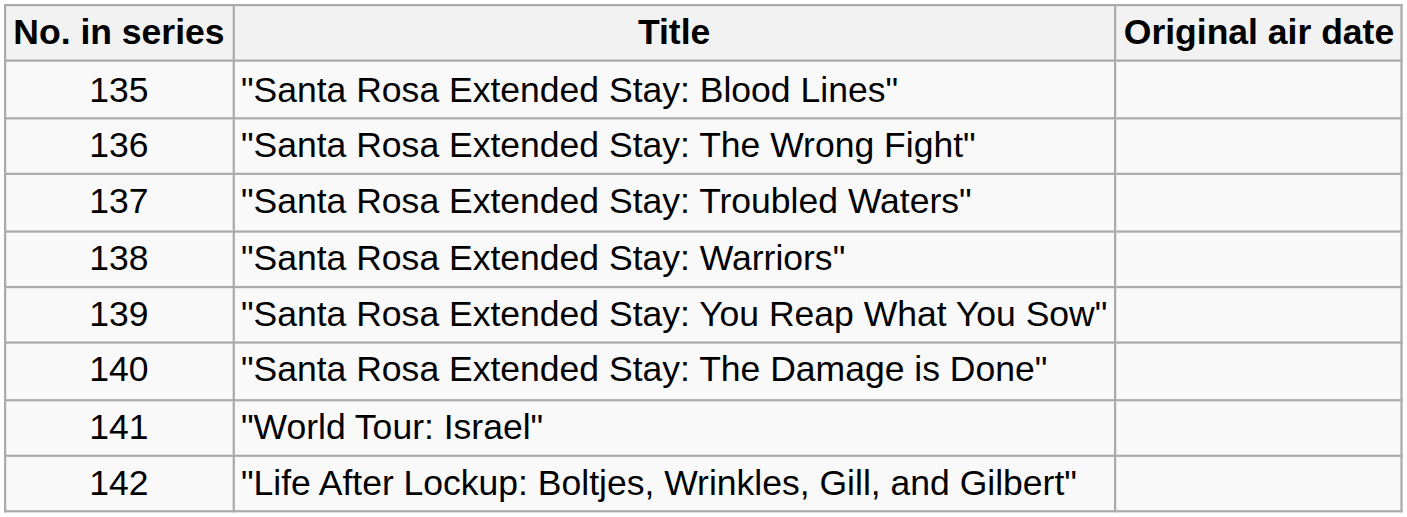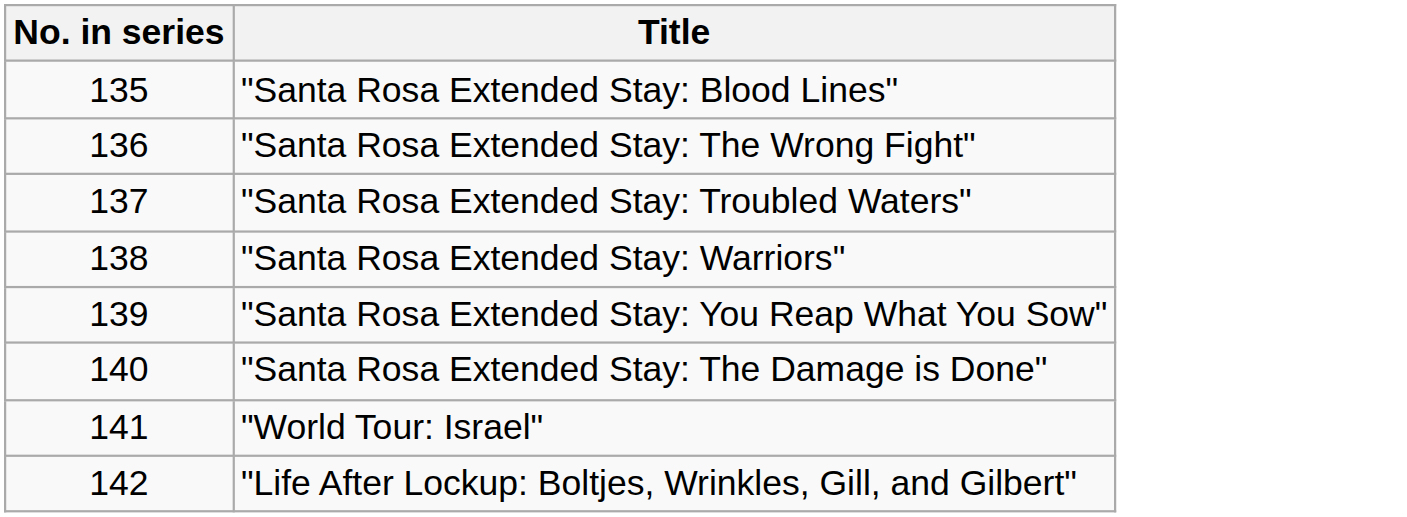 <table class="wikitable plainrowheaders" style="text-align:center">
 <tr>
 <th scope="col">No. in series</th>
 <th scope="col">Title</th>
-<th scope="col">Original air date</th>
 </tr>
 <tr>
 <td scope="row">135</td>
 <td style="text-align:left">"Santa Rosa Extended Stay: Blood Lines"</td>
-<td></td>
 </tr>
 <tr>
 <td scope="row">136</td>
 <td style="text-align:left">"Santa Rosa Extended Stay: The Wrong Fight"</td>
-<td></td>
 </tr>
 <tr>
 <td scope="row">137</td>
 <td style="text-align:left">"Santa Rosa Extended Stay: Troubled Waters"</td>
-<td></td>
 </tr>
 <tr>
 <td scope="row">138</td>
 <td style="text-align:left">"Santa Rosa Extended Stay: Warriors"</td>
-<td></td>
 </tr>
 <tr>
 <td scope="row">139</td>
 <td style="text-align:left">"Santa Rosa Extended Stay: You Reap What You Sow"</td>
-<td></td>
 </tr>
 <tr>
 <td scope="row">140</td>
 <td style="text-align:left">"Santa Rosa Extended Stay: The Damage is Done"</td>
-<td></td>
 </tr>
 <tr>
 <td scope="row">141</td>
 <td style="text-align:left">"World Tour: Israel"</td>
-<td></td>
 </tr>
 <tr>
 <td scope="row">142</td>
 <td style="text-align:left">"Life After Lockup: Boltjes, Wrinkles, Gill, and Gilbert"</td>
-<td></td>
 </tr>
 </table>
